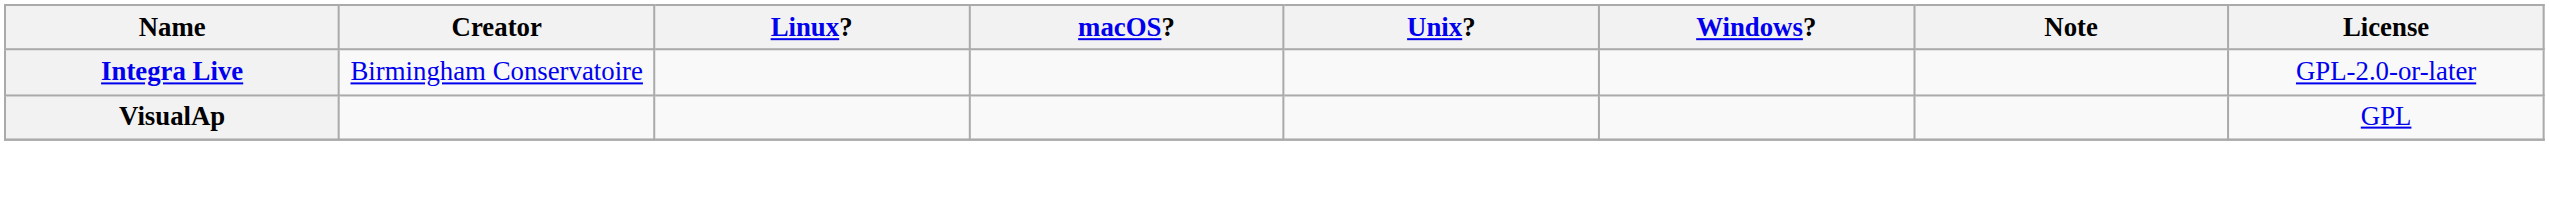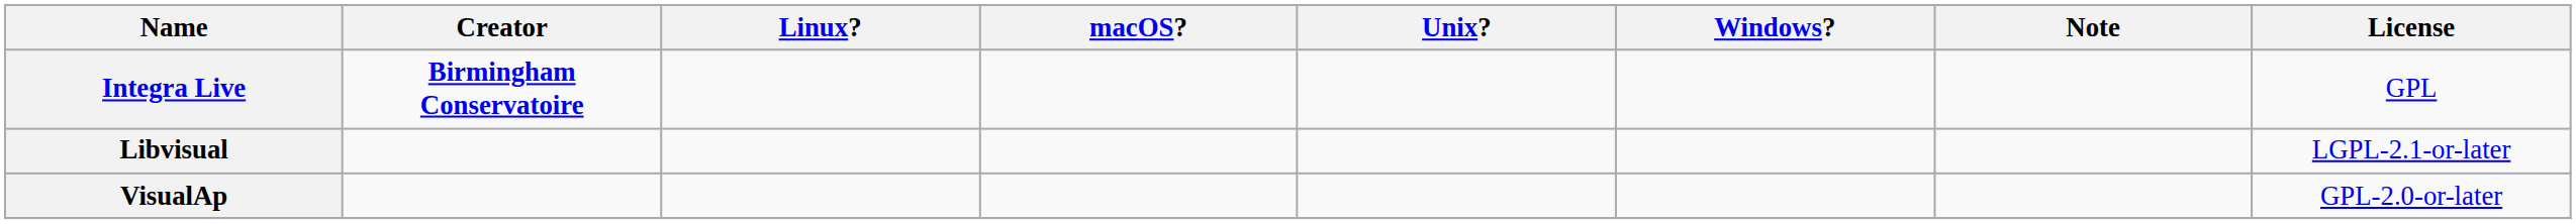 <table class="wikitable sortable" style="width: 100%; table-layout: fixed; font-size: smaller; text-align: center;">
 <tr style="background: #ececec">
 <th style="width:12em">Name</th>
 <th>Creator</th>
 <th><a href='#'>Linux</a>?</th>
 <th><a href='#'>macOS</a>?</th>
 <th><a href='#'>Unix</a>?</th>
 <th><a href='#'>Windows</a>?</th>
 <th>Note</th>
 <th>License</th>
 </tr>
 <tr>
 <th><a href='#'>Integra Live</a></th>
-<td><a href='#'>Birmingham Conservatoire</a></td>
+<td><strong><a href='#'>Birmingham Conservatoire</a></strong></td>
 <td></td>
 <td></td>
 <td></td>
 <td></td>
 <td></td>
-<td><a href='#'>GPL-2.0-or-later</a></td>
+<td><a href='#'>GPL</a></td>
+</tr>
+<tr>
+<th>Libvisual</th>
+<td></td>
+<td></td>
+<td></td>
+<td></td>
+<td></td>
+<td></td>
+<td><a href='#'>LGPL-2.1-or-later</a></td>
 </tr>
 <tr>
 <th>VisualAp</th>
 <td></td>
 <td></td>
 <td></td>
 <td></td>
 <td></td>
 <td></td>
-<td><a href='#'>GPL</a></td>
+<td><a href='#'>GPL-2.0-or-later</a></td>
 </tr>
 <tr>
 </tr>
 </table>
